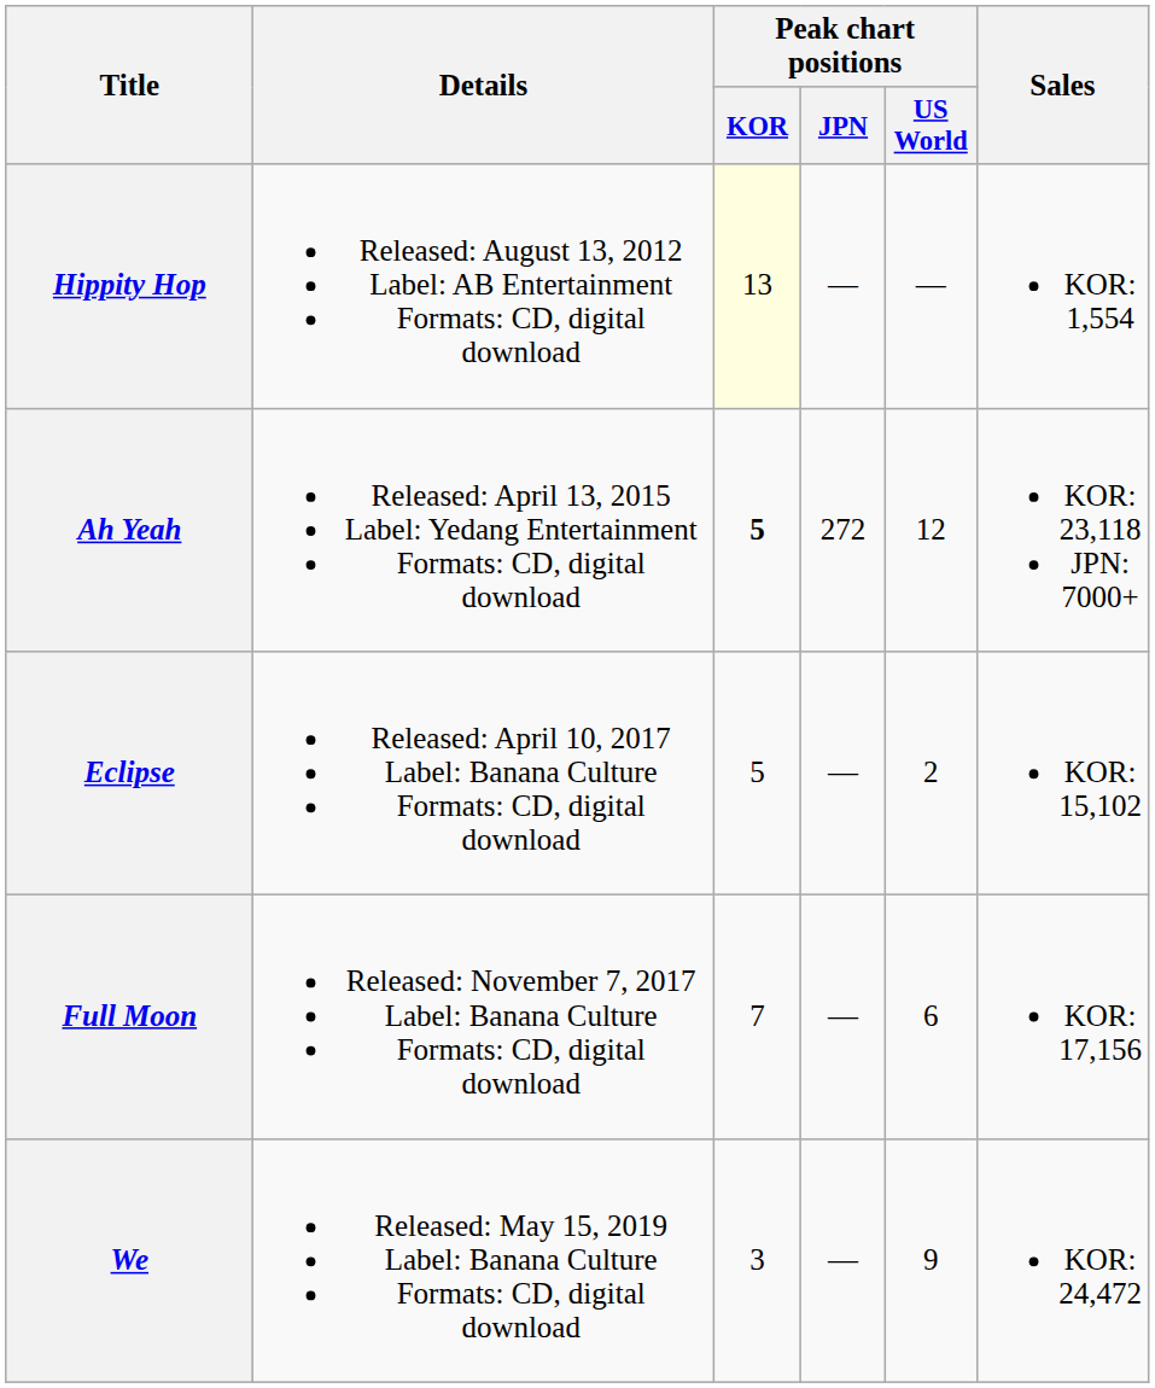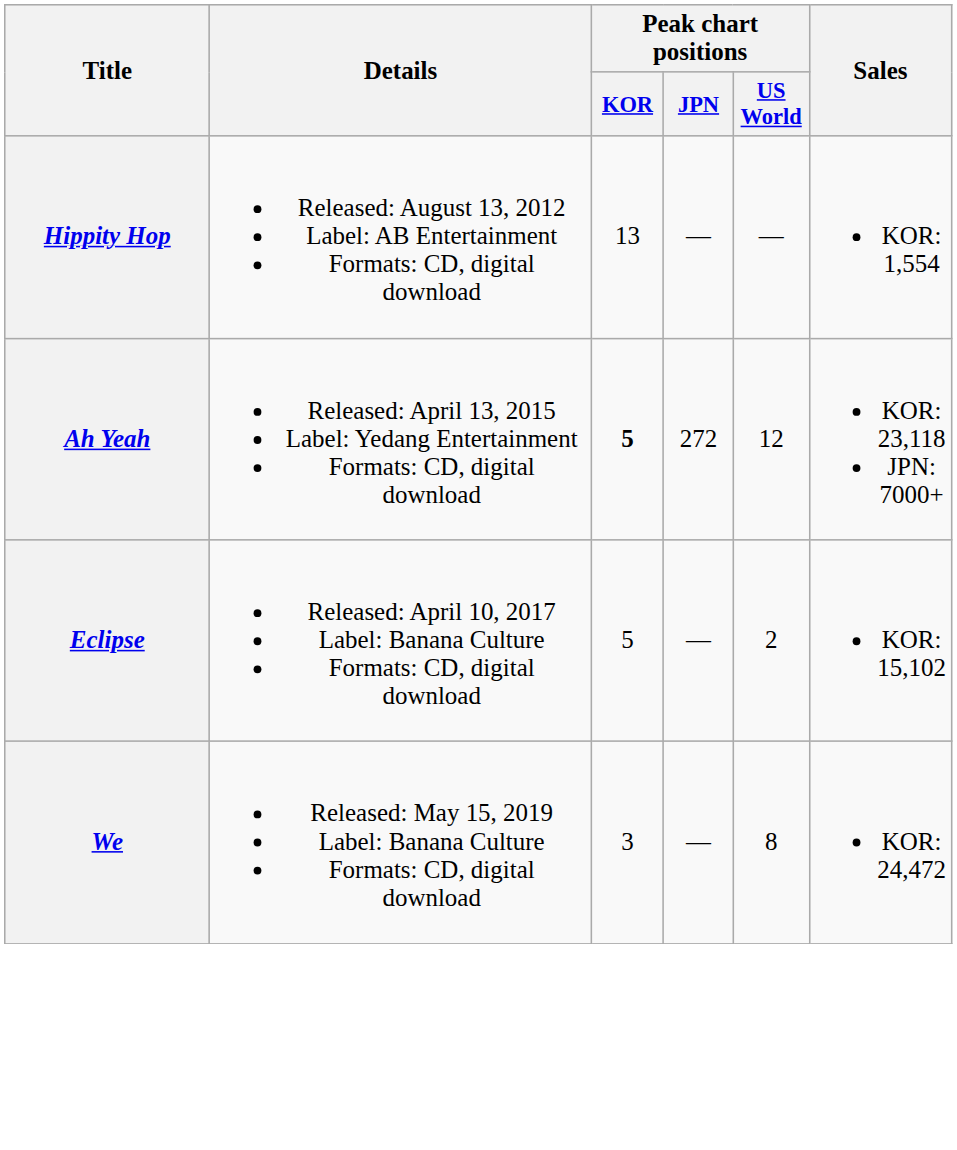 <table class="wikitable plainrowheaders" style="text-align:center">
 <tr>
 <th scope="col" rowspan="2" style="width:10em">Title</th>
 <th scope="col" rowspan="2" style="width:18em">Details</th>
 <th scope="col" colspan="3">Peak chart positions</th>
 <th scope="col" rowspan="2">Sales</th>
 </tr>
 <tr>
 <th scope="col" style="width:3em;font-size:90%"><a href='#'>KOR</a><br></th>
 <th scope="col" style="width:3em;font-size:90%"><a href='#'>JPN</a><br></th>
 <th scope="col" style="width:3em;font-size:90%"><a href='#'>US<br>World</a><br></th>
 </tr>
 <tr>
 <th scope="row"><em><a href='#'>Hippity Hop</a></em></th>
 <td><br><ul><li>Released: August 13, 2012 </li><li>Label: AB Entertainment</li><li>Formats: CD, digital download</li></ul></td>
-<td style="background: lightyellow;">13</td>
+<td>13</td>
 <td>—</td>
 <td>—</td>
 <td><br><ul><li>KOR: 1,554</li></ul></td>
 </tr>
 <tr>
 <th scope="row"><em><a href='#'>Ah Yeah</a></em></th>
 <td><br><ul><li>Released: April 13, 2015 </li><li>Label: Yedang Entertainment</li><li>Formats: CD, digital download</li></ul></td>
 <td><strong>5</strong></td>
 <td>272</td>
 <td>12</td>
 <td><br><ul><li>KOR: 23,118</li><li>JPN: 7000+</li></ul></td>
 </tr>
 <tr>
 <th scope="row"><em><a href='#'>Eclipse</a></em></th>
 <td><br><ul><li>Released: April 10, 2017 </li><li>Label: Banana Culture</li><li>Formats: CD, digital download</li></ul></td>
 <td>5</td>
 <td>—</td>
 <td>2</td>
 <td><br><ul><li>KOR: 15,102</li></ul></td>
 </tr>
 <tr>
-<th scope="row"><em><a href='#'>Full Moon</a></em></th>
-<td><br><ul><li>Released: November 7, 2017 </li><li>Label: Banana Culture</li><li>Formats: CD, digital download</li></ul></td>
-<td>7</td>
-<td>—</td>
-<td>6</td>
-<td><br><ul><li>KOR: 17,156</li></ul></td>
-</tr>
-<tr>
 <th scope="row"><em><a href='#'>We</a></em></th>
 <td><br><ul><li>Released: May 15, 2019 </li><li>Label: Banana Culture</li><li>Formats: CD, digital download</li></ul></td>
 <td>3</td>
 <td>—</td>
-<td>9</td>
+<td>8</td>
 <td><br><ul><li>KOR: 24,472</li></ul></td>
 </tr>
 </table>
